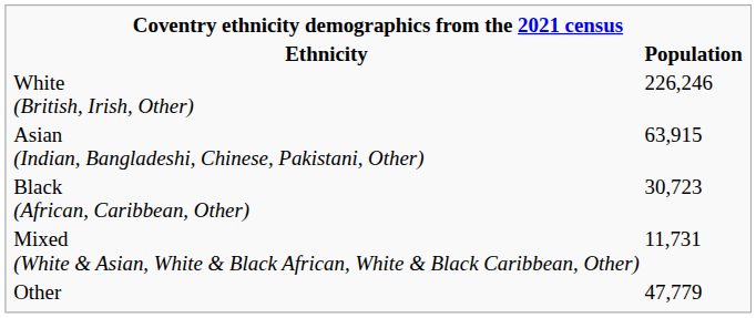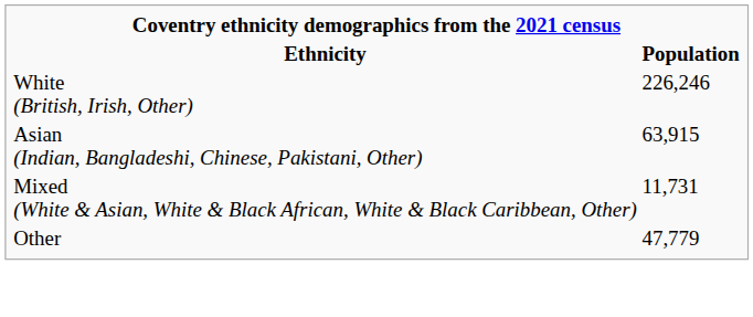 <table class="infobox" style="float:right;">
 <tr>
 <th colspan="2">Coventry ethnicity demographics from the <a href='#'>2021 census</a></th>
 </tr>
 <tr>
 <th><strong>Ethnicity</strong></th>
 <th><strong>Population</strong></th>
 </tr>
 <tr>
 <td>White<br><em>(British, Irish, Other)</em></td>
 <td>226,246</td>
 </tr>
 <tr>
 <td>Asian<br><em>(Indian, Bangladeshi, Chinese, Pakistani, Other)</em></td>
 <td>63,915</td>
 </tr>
 <tr>
-<td>Black<br><em>(African, Caribbean, Other)</em></td>
-<td>30,723</td>
-</tr>
-<tr>
 <td>Mixed<br><em>(White & Asian, White & Black African, White & Black Caribbean, Other)</em></td>
 <td>11,731</td>
 </tr>
 <tr>
 <td>Other</td>
 <td>47,779</td>
 </tr>
 </table>
